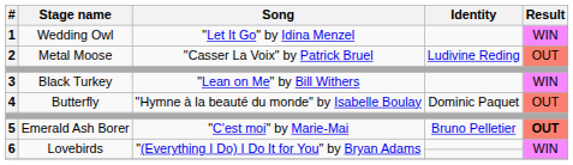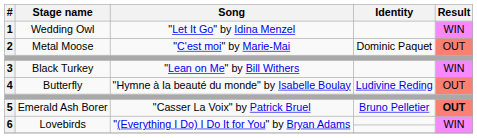 <table class="wikitable plainrowheaders" style="text-align: center;">
 <tr>
 <th>#</th>
 <th>Stage name</th>
 <th>Song</th>
 <th>Identity</th>
 <th>Result</th>
 </tr>
 <tr>
 <th>1</th>
 <td>Wedding Owl</td>
 <td>"<a href='#'>Let It Go</a>" by <a href='#'>Idina Menzel</a></td>
 <td></td>
 <td bgcolor="F888FD">WIN</td>
 </tr>
 <tr>
 <th>2</th>
 <td>Metal Moose</td>
-<td>"Casser La Voix" by <a href='#'>Patrick Bruel</a></td>
-<td><a href='#'>Ludivine Reding</a></td>
+<td>"<a href='#'>C'est moi</a>" by <a href='#'>Marie-Mai</a></td>
+<td>Dominic Paquet</td>
 <td bgcolor="salmon">OUT</td>
 </tr>
 <tr>
 <th colspan="5" style="background:darkgrey"></th>
 </tr>
 <tr>
 <th>3</th>
 <td>Black Turkey</td>
 <td>"<a href='#'>Lean on Me</a>" by <a href='#'>Bill Withers</a></td>
 <td></td>
 <td bgcolor="F888FD">WIN</td>
 </tr>
 <tr>
 <th>4</th>
 <td>Butterfly</td>
 <td>"Hymne à la beauté du monde" by <a href='#'>Isabelle Boulay</a></td>
-<td>Dominic Paquet</td>
+<td><a href='#'>Ludivine Reding</a></td>
 <td bgcolor="salmon">OUT</td>
 </tr>
 <tr>
 <th colspan="5" style="background:darkgrey"></th>
 </tr>
 <tr>
 <th>5</th>
 <td>Emerald Ash Borer</td>
-<td>"<a href='#'>C'est moi</a>" by <a href='#'>Marie-Mai</a></td>
+<td>"Casser La Voix" by <a href='#'>Patrick Bruel</a></td>
 <td><a href='#'>Bruno Pelletier</a></td>
 <td bgcolor="salmon"><strong>OUT</strong></td>
 </tr>
 <tr>
 <th rowspan="2">6</th>
 <td rowspan="2">Lovebirds</td>
 <td rowspan="2">"<a href='#'>(Everything I Do) I Do It for You</a>" by <a href='#'>Bryan Adams</a></td>
 <td></td>
 <td rowspan="2" bgcolor="F888FD">WIN</td>
 </tr>
 <tr>
 <td></td>
 </tr>
 <tr>
 </tr>
 </table>
